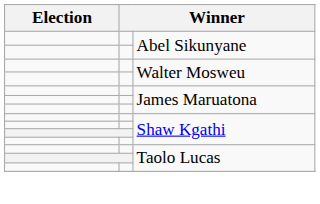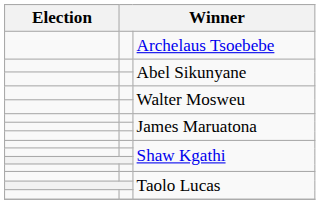 <table class=wikitable>
 <tr>
 <th width=100>Election</th>
 <th width=175 colspan=2>Winner</th>
+</tr>
+<tr>
+<td></td>
+<td width=5 bgcolor=></td>
+<td><a href='#'>Archelaus Tsoebebe</a></td>
 </tr>
 <tr>
 <td></td>
 <td width=5 bgcolor=></td>
 <td rowspan=2>Abel Sikunyane</td>
 </tr>
 <tr>
 <td></td>
 <td width=5 bgcolor=></td>
 </tr>
 <tr>
 <td></td>
 <td width=5 bgcolor=></td>
 <td rowspan=2>Walter Mosweu</td>
 </tr>
 <tr>
 <td></td>
 <td width=5 bgcolor=></td>
 </tr>
 <tr>
 <td></td>
 <td width=5 bgcolor=></td>
 <td rowspan=3>James Maruatona</td>
 </tr>
 <tr>
 <td></td>
 <td width=5 bgcolor=></td>
 </tr>
 <tr>
 <td></td>
 <td width=5 bgcolor=></td>
 </tr>
 <tr>
 <td></td>
 <td bgcolor=></td>
 <td rowspan=4><a href='#'>Shaw Kgathi</a></td>
 </tr>
 <tr>
 <td></td>
 <td bgcolor=></td>
 </tr>
 <tr>
 <th colspan="2"></th>
 </tr>
 <tr>
 <td></td>
 <td bgcolor=></td>
 </tr>
 <tr>
 <td></td>
 <td bgcolor=></td>
 <td rowspan="3" roswpan="4">Taolo Lucas</td>
 </tr>
 <tr>
 <th colspan="2"></th>
 </tr>
 <tr>
 <td></td>
 <td width=5 bgcolor=></td>
 </tr>
 <tr>
 </tr>
 </table>
